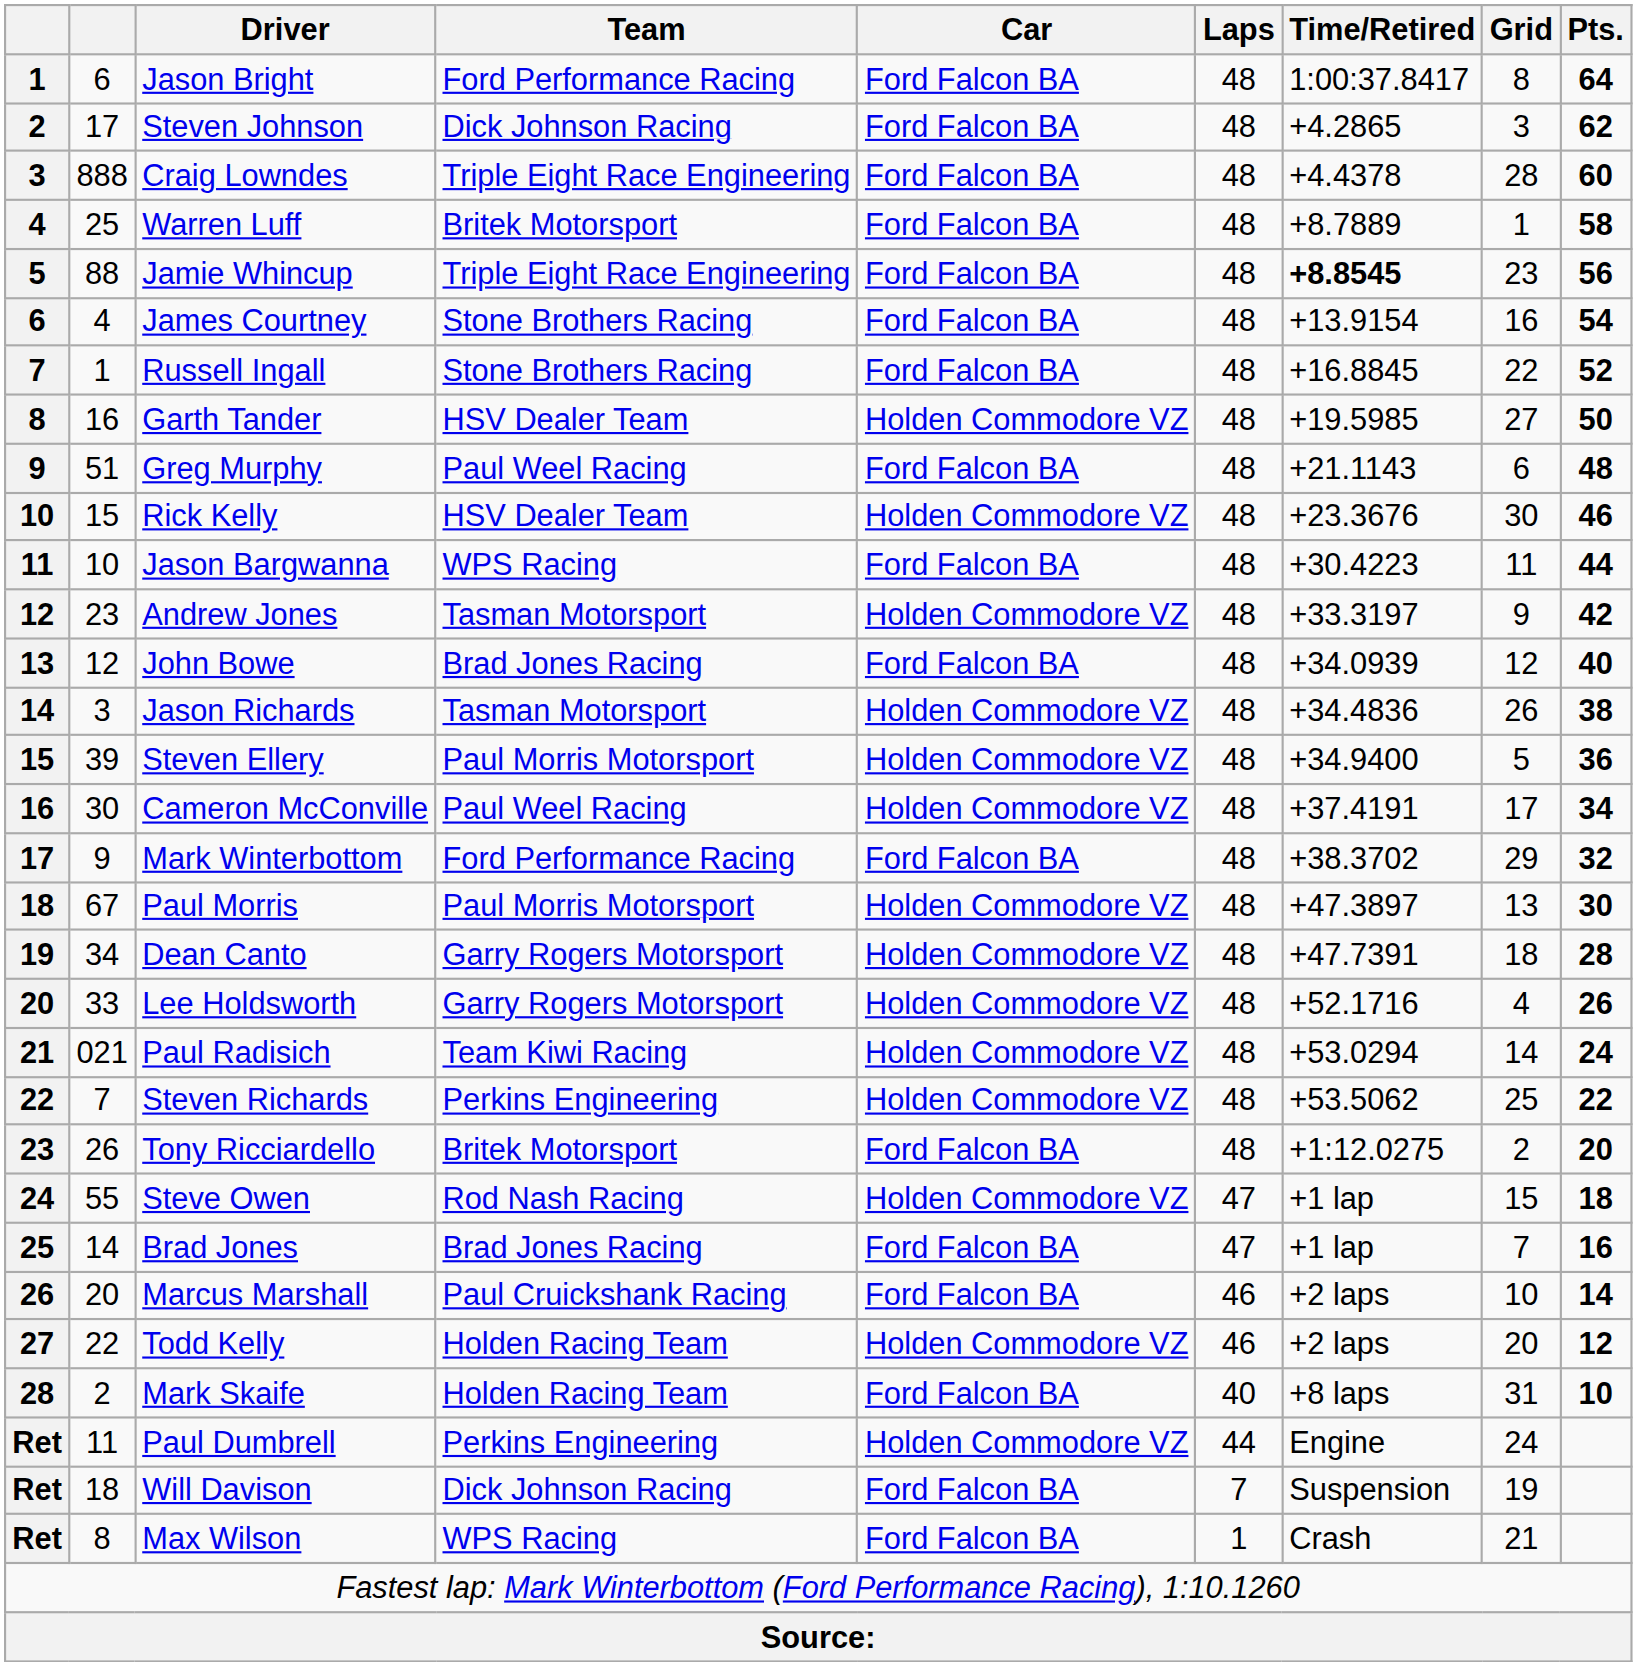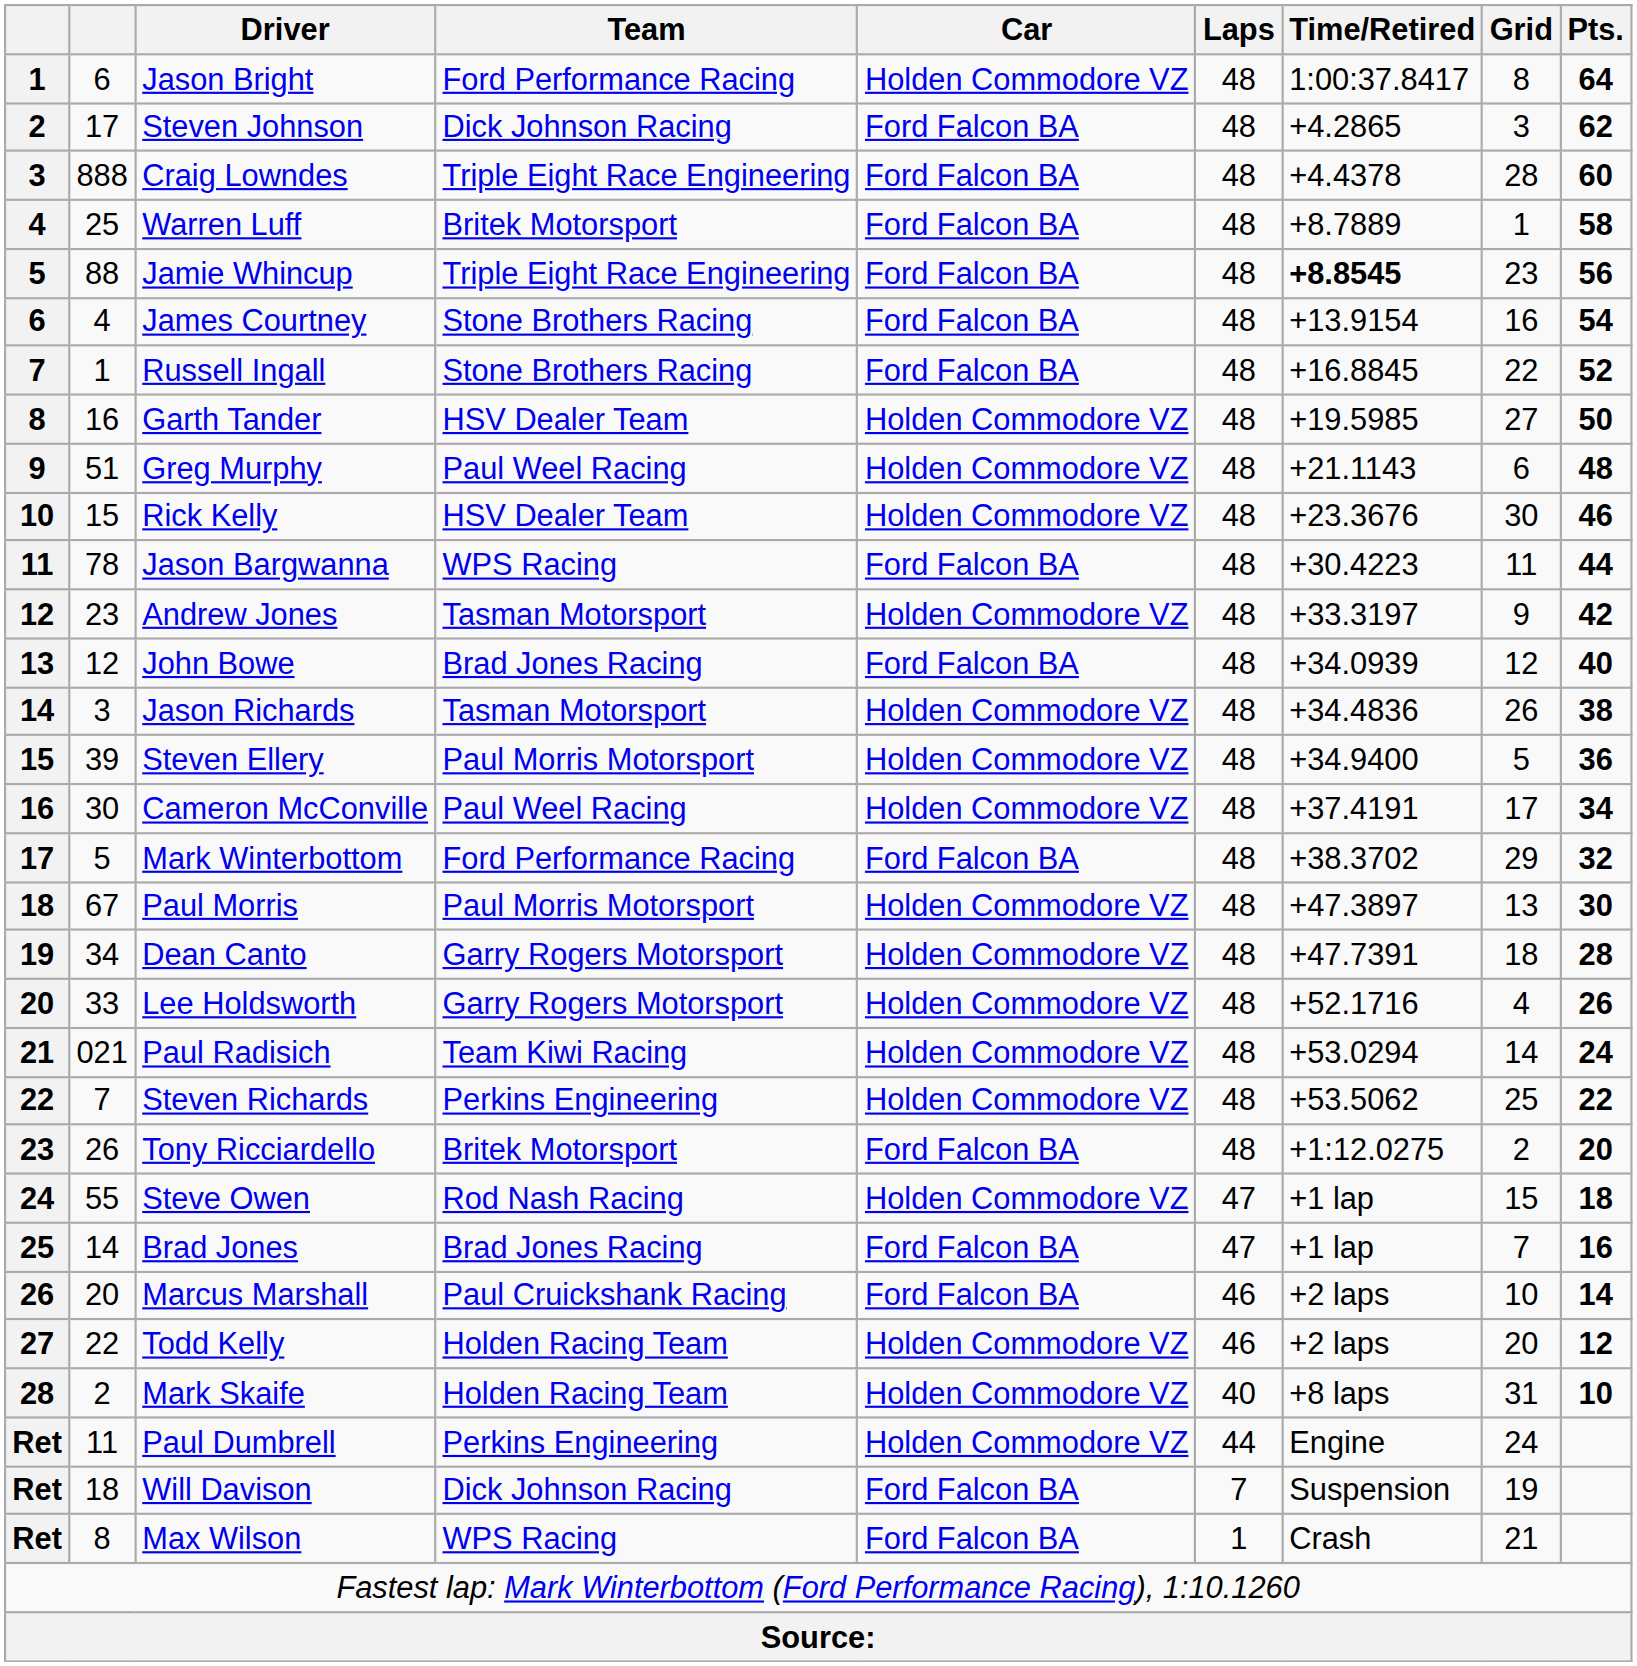 <table class="wikitable" style="font-size: 90%">
 <tr>
 <th></th>
 <th></th>
 <th>Driver</th>
 <th>Team</th>
 <th>Car</th>
 <th>Laps</th>
 <th>Time/Retired</th>
 <th>Grid</th>
 <th>Pts.</th>
 </tr>
 <tr>
 <th>1</th>
 <td align="center">6</td>
 <td> <a href='#'>Jason Bright</a></td>
 <td><a href='#'>Ford Performance Racing</a></td>
-<td><a href='#'>Ford Falcon BA</a></td>
+<td><a href='#'>Holden Commodore VZ</a></td>
 <td align="center">48</td>
 <td>1:00:37.8417</td>
 <td align="center">8</td>
 <td align="center"><strong>64</strong></td>
 </tr>
 <tr>
 <th>2</th>
 <td align="center">17</td>
 <td> <a href='#'>Steven Johnson</a></td>
 <td><a href='#'>Dick Johnson Racing</a></td>
 <td><a href='#'>Ford Falcon BA</a></td>
 <td align="center">48</td>
 <td>+4.2865</td>
 <td align="center">3</td>
 <td align="center"><strong>62</strong></td>
 </tr>
 <tr>
 <th>3</th>
 <td align="center">888</td>
 <td> <a href='#'>Craig Lowndes</a></td>
 <td><a href='#'>Triple Eight Race Engineering</a></td>
 <td><a href='#'>Ford Falcon BA</a></td>
 <td align="center">48</td>
 <td>+4.4378</td>
 <td align="center">28</td>
 <td align="center"><strong>60</strong></td>
 </tr>
 <tr>
 <th>4</th>
 <td align="center">25</td>
 <td> <a href='#'>Warren Luff</a></td>
 <td><a href='#'>Britek Motorsport</a></td>
 <td><a href='#'>Ford Falcon BA</a></td>
 <td align="center">48</td>
 <td>+8.7889</td>
 <td align="center">1</td>
 <td align="center"><strong>58</strong></td>
 </tr>
 <tr>
 <th>5</th>
 <td align="center">88</td>
 <td> <a href='#'>Jamie Whincup</a></td>
 <td><a href='#'>Triple Eight Race Engineering</a></td>
 <td><a href='#'>Ford Falcon BA</a></td>
 <td align="center">48</td>
 <td><strong>+8.8545</strong></td>
 <td align="center">23</td>
 <td align="center"><strong>56</strong></td>
 </tr>
 <tr>
 <th>6</th>
 <td align="center">4</td>
 <td> <a href='#'>James Courtney</a></td>
 <td><a href='#'>Stone Brothers Racing</a></td>
 <td><a href='#'>Ford Falcon BA</a></td>
 <td align="center">48</td>
 <td>+13.9154</td>
 <td align="center">16</td>
 <td align="center"><strong>54</strong></td>
 </tr>
 <tr>
 <th>7</th>
 <td align="center">1</td>
 <td> <a href='#'>Russell Ingall</a></td>
 <td><a href='#'>Stone Brothers Racing</a></td>
 <td><a href='#'>Ford Falcon BA</a></td>
 <td align="center">48</td>
 <td>+16.8845</td>
 <td align="center">22</td>
 <td align="center"><strong>52</strong></td>
 </tr>
 <tr>
 <th>8</th>
 <td align="center">16</td>
 <td> <a href='#'>Garth Tander</a></td>
 <td><a href='#'>HSV Dealer Team</a></td>
 <td><a href='#'>Holden Commodore VZ</a></td>
 <td align="center">48</td>
 <td>+19.5985</td>
 <td align="center">27</td>
 <td align="center"><strong>50</strong></td>
 </tr>
 <tr>
 <th>9</th>
 <td align="center">51</td>
 <td> <a href='#'>Greg Murphy</a></td>
 <td><a href='#'>Paul Weel Racing</a></td>
-<td><a href='#'>Ford Falcon BA</a></td>
+<td><a href='#'>Holden Commodore VZ</a></td>
 <td align="center">48</td>
 <td>+21.1143</td>
 <td align="center">6</td>
 <td align="center"><strong>48</strong></td>
 </tr>
 <tr>
 <th>10</th>
 <td align="center">15</td>
 <td> <a href='#'>Rick Kelly</a></td>
 <td><a href='#'>HSV Dealer Team</a></td>
 <td><a href='#'>Holden Commodore VZ</a></td>
 <td align="center">48</td>
 <td>+23.3676</td>
 <td align="center">30</td>
 <td align="center"><strong>46</strong></td>
 </tr>
 <tr>
 <th>11</th>
-<td align="center">10</td>
+<td align="center">78</td>
 <td> <a href='#'>Jason Bargwanna</a></td>
 <td><a href='#'>WPS Racing</a></td>
 <td><a href='#'>Ford Falcon BA</a></td>
 <td align="center">48</td>
 <td>+30.4223</td>
 <td align="center">11</td>
 <td align="center"><strong>44</strong></td>
 </tr>
 <tr>
 <th>12</th>
 <td align="center">23</td>
 <td> <a href='#'>Andrew Jones</a></td>
 <td><a href='#'>Tasman Motorsport</a></td>
 <td><a href='#'>Holden Commodore VZ</a></td>
 <td align="center">48</td>
 <td>+33.3197</td>
 <td align="center">9</td>
 <td align="center"><strong>42</strong></td>
 </tr>
 <tr>
 <th>13</th>
 <td align="center">12</td>
 <td> <a href='#'>John Bowe</a></td>
 <td><a href='#'>Brad Jones Racing</a></td>
 <td><a href='#'>Ford Falcon BA</a></td>
 <td align="center">48</td>
 <td>+34.0939</td>
 <td align="center">12</td>
 <td align="center"><strong>40</strong></td>
 </tr>
 <tr>
 <th>14</th>
 <td align="center">3</td>
 <td> <a href='#'>Jason Richards</a></td>
 <td><a href='#'>Tasman Motorsport</a></td>
 <td><a href='#'>Holden Commodore VZ</a></td>
 <td align="center">48</td>
 <td>+34.4836</td>
 <td align="center">26</td>
 <td align="center"><strong>38</strong></td>
 </tr>
 <tr>
 <th>15</th>
 <td align="center">39</td>
 <td> <a href='#'>Steven Ellery</a></td>
 <td><a href='#'>Paul Morris Motorsport</a></td>
 <td><a href='#'>Holden Commodore VZ</a></td>
 <td align="center">48</td>
 <td>+34.9400</td>
 <td align="center">5</td>
 <td align="center"><strong>36</strong></td>
 </tr>
 <tr>
 <th>16</th>
 <td align="center">30</td>
 <td> <a href='#'>Cameron McConville</a></td>
 <td><a href='#'>Paul Weel Racing</a></td>
 <td><a href='#'>Holden Commodore VZ</a></td>
 <td align="center">48</td>
 <td>+37.4191</td>
 <td align="center">17</td>
 <td align="center"><strong>34</strong></td>
 </tr>
 <tr>
 <th>17</th>
-<td align="center">9</td>
+<td align="center">5</td>
 <td> <a href='#'>Mark Winterbottom</a></td>
 <td><a href='#'>Ford Performance Racing</a></td>
 <td><a href='#'>Ford Falcon BA</a></td>
 <td align="center">48</td>
 <td>+38.3702</td>
 <td align="center">29</td>
 <td align="center"><strong>32</strong></td>
 </tr>
 <tr>
 <th>18</th>
 <td align="center">67</td>
 <td> <a href='#'>Paul Morris</a></td>
 <td><a href='#'>Paul Morris Motorsport</a></td>
 <td><a href='#'>Holden Commodore VZ</a></td>
 <td align="center">48</td>
 <td>+47.3897</td>
 <td align="center">13</td>
 <td align="center"><strong>30</strong></td>
 </tr>
 <tr>
 <th>19</th>
 <td align="center">34</td>
 <td> <a href='#'>Dean Canto</a></td>
 <td><a href='#'>Garry Rogers Motorsport</a></td>
 <td><a href='#'>Holden Commodore VZ</a></td>
 <td align="center">48</td>
 <td>+47.7391</td>
 <td align="center">18</td>
 <td align="center"><strong>28</strong></td>
 </tr>
 <tr>
 <th>20</th>
 <td align="center">33</td>
 <td> <a href='#'>Lee Holdsworth</a></td>
 <td><a href='#'>Garry Rogers Motorsport</a></td>
 <td><a href='#'>Holden Commodore VZ</a></td>
 <td align="center">48</td>
 <td>+52.1716</td>
 <td align="center">4</td>
 <td align="center"><strong>26</strong></td>
 </tr>
 <tr>
 <th>21</th>
 <td align="center">021</td>
 <td> <a href='#'>Paul Radisich</a></td>
 <td><a href='#'>Team Kiwi Racing</a></td>
 <td><a href='#'>Holden Commodore VZ</a></td>
 <td align="center">48</td>
 <td>+53.0294</td>
 <td align="center">14</td>
 <td align="center"><strong>24</strong></td>
 </tr>
 <tr>
 <th>22</th>
 <td align="center">7</td>
 <td> <a href='#'>Steven Richards</a></td>
 <td><a href='#'>Perkins Engineering</a></td>
 <td><a href='#'>Holden Commodore VZ</a></td>
 <td align="center">48</td>
 <td>+53.5062</td>
 <td align="center">25</td>
 <td align="center"><strong>22</strong></td>
 </tr>
 <tr>
 <th>23</th>
 <td align="center">26</td>
 <td> <a href='#'>Tony Ricciardello</a></td>
 <td><a href='#'>Britek Motorsport</a></td>
 <td><a href='#'>Ford Falcon BA</a></td>
 <td align="center">48</td>
 <td>+1:12.0275</td>
 <td align="center">2</td>
 <td align="center"><strong>20</strong></td>
 </tr>
 <tr>
 <th>24</th>
 <td align="center">55</td>
 <td> <a href='#'>Steve Owen</a></td>
 <td><a href='#'>Rod Nash Racing</a></td>
 <td><a href='#'>Holden Commodore VZ</a></td>
 <td align="center">47</td>
 <td>+1 lap</td>
 <td align="center">15</td>
 <td align="center"><strong>18</strong></td>
 </tr>
 <tr>
 <th>25</th>
 <td align="center">14</td>
 <td> <a href='#'>Brad Jones</a></td>
 <td><a href='#'>Brad Jones Racing</a></td>
 <td><a href='#'>Ford Falcon BA</a></td>
 <td align="center">47</td>
 <td>+1 lap</td>
 <td align="center">7</td>
 <td align="center"><strong>16</strong></td>
 </tr>
 <tr>
 <th>26</th>
 <td align="center">20</td>
 <td> <a href='#'>Marcus Marshall</a></td>
 <td><a href='#'>Paul Cruickshank Racing</a></td>
 <td><a href='#'>Ford Falcon BA</a></td>
 <td align="center">46</td>
 <td>+2 laps</td>
 <td align="center">10</td>
 <td align="center"><strong>14</strong></td>
 </tr>
 <tr>
 <th>27</th>
 <td align="center">22</td>
 <td> <a href='#'>Todd Kelly</a></td>
 <td><a href='#'>Holden Racing Team</a></td>
 <td><a href='#'>Holden Commodore VZ</a></td>
 <td align="center">46</td>
 <td>+2 laps</td>
 <td align="center">20</td>
 <td align="center"><strong>12</strong></td>
 </tr>
 <tr>
 <th>28</th>
 <td align="center">2</td>
 <td> <a href='#'>Mark Skaife</a></td>
 <td><a href='#'>Holden Racing Team</a></td>
-<td><a href='#'>Ford Falcon BA</a></td>
+<td><a href='#'>Holden Commodore VZ</a></td>
 <td align="center">40</td>
 <td>+8 laps</td>
 <td align="center">31</td>
 <td align="center"><strong>10</strong></td>
 </tr>
 <tr>
 <th>Ret</th>
 <td align="center">11</td>
 <td> <a href='#'>Paul Dumbrell</a></td>
 <td><a href='#'>Perkins Engineering</a></td>
 <td><a href='#'>Holden Commodore VZ</a></td>
 <td align="center">44</td>
 <td>Engine</td>
 <td align="center">24</td>
 <td align="center"></td>
 </tr>
 <tr>
 <th>Ret</th>
 <td align="center">18</td>
 <td> <a href='#'>Will Davison</a></td>
 <td><a href='#'>Dick Johnson Racing</a></td>
 <td><a href='#'>Ford Falcon BA</a></td>
 <td align="center">7</td>
 <td>Suspension</td>
 <td align="center">19</td>
 <td align="center"></td>
 </tr>
 <tr>
 <th>Ret</th>
 <td align="center">8</td>
 <td> <a href='#'>Max Wilson</a></td>
 <td><a href='#'>WPS Racing</a></td>
 <td><a href='#'>Ford Falcon BA</a></td>
 <td align="center">1</td>
 <td>Crash</td>
 <td align="center">21</td>
 <td align="center"></td>
 </tr>
 <tr>
 <td colspan="9" align="center"><em>Fastest lap: <a href='#'>Mark Winterbottom</a> (<a href='#'>Ford Performance Racing</a>), 1:10.1260</em></td>
 </tr>
 <tr>
 <th colspan="9">Source:</th>
 </tr>
 </table>
